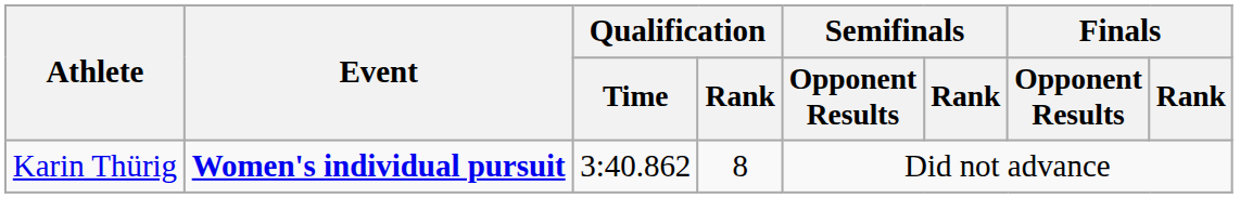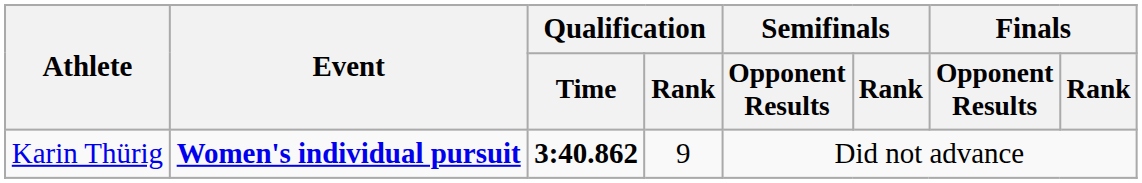 <table class=wikitable style="font-size:90%">
 <tr>
 <th rowspan="2">Athlete</th>
 <th rowspan="2">Event</th>
 <th colspan="2">Qualification</th>
 <th colspan="2">Semifinals</th>
 <th colspan="2">Finals</th>
 </tr>
 <tr style="font-size:95%">
 <th>Time</th>
 <th>Rank</th>
 <th>Opponent<br>Results</th>
 <th>Rank</th>
 <th>Opponent<br>Results</th>
 <th>Rank</th>
 </tr>
 <tr align=center>
 <td align=left><a href='#'>Karin Thürig</a></td>
 <td align=left><strong><a href='#'>Women's individual pursuit</a></strong></td>
-<td>3:40.862</td>
-<td>8</td>
+<td><strong>3:40.862</strong></td>
+<td>9</td>
 <td colspan=4>Did not advance</td>
 </tr>
 </table>
